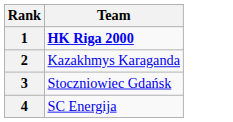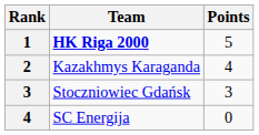 <table class="wikitable" style="text-align: center;">
 <tr>
 <th>Rank</th>
 <th>Team</th>
+<th>Points</th>
 </tr>
 <tr>
 <th>1</th>
 <td style="text-align: left;"> <strong><a href='#'>HK Riga 2000</a></strong></td>
+<td>5</td>
 </tr>
 <tr>
 <th>2</th>
 <td style="text-align: left;"> <a href='#'>Kazakhmys Karaganda</a></td>
+<td>4</td>
 </tr>
 <tr>
 <th>3</th>
 <td style="text-align: left;"> <a href='#'>Stoczniowiec Gdańsk</a></td>
+<td>3</td>
 </tr>
 <tr>
 <th>4</th>
 <td style="text-align: left;"> <a href='#'>SC Energija</a></td>
+<td>0</td>
 </tr>
 </table>
